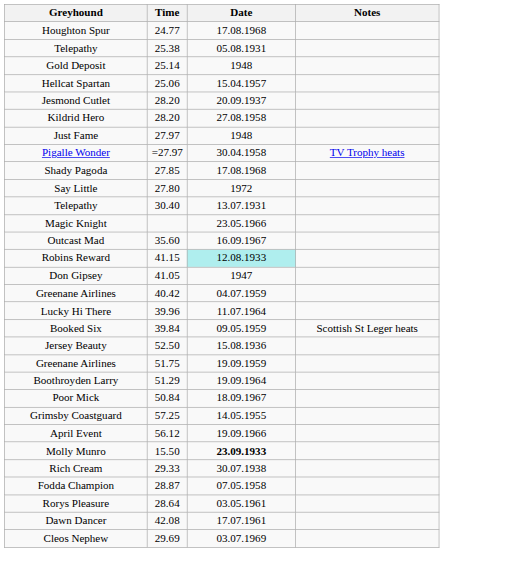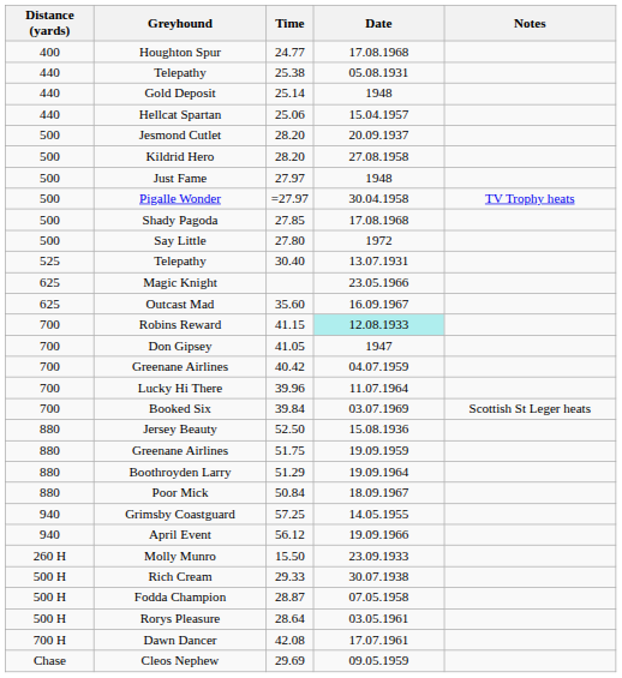 <table class="wikitable" style="font-size: 100%">
 <tr>
+<th width=100>Distance <br>(yards)</th>
 <th width=200>Greyhound</th>
 <th width=50>Time</th>
 <th width=150>Date</th>
 <th width=200>Notes</th>
 </tr>
 <tr align=center>
+<td>400</td>
 <td>Houghton Spur</td>
 <td>24.77</td>
 <td>17.08.1968</td>
 <td></td>
 </tr>
 <tr align=center>
+<td>440</td>
 <td>Telepathy</td>
 <td>25.38</td>
 <td>05.08.1931</td>
 <td></td>
 </tr>
 <tr align=center>
+<td>440</td>
 <td>Gold Deposit</td>
 <td>25.14</td>
 <td>1948</td>
 <td></td>
 </tr>
 <tr align=center>
+<td>440</td>
 <td>Hellcat Spartan</td>
 <td>25.06</td>
 <td>15.04.1957</td>
 <td></td>
 </tr>
 <tr align=center>
+<td>500</td>
 <td>Jesmond Cutlet</td>
 <td>28.20</td>
 <td>20.09.1937</td>
 <td></td>
 </tr>
 <tr align=center>
+<td>500</td>
 <td>Kildrid Hero</td>
 <td>28.20</td>
 <td>27.08.1958</td>
 <td></td>
 </tr>
 <tr align=center>
+<td>500</td>
 <td>Just Fame</td>
 <td>27.97</td>
 <td>1948</td>
 <td></td>
 </tr>
 <tr align=center>
+<td>500</td>
 <td><a href='#'>Pigalle Wonder</a></td>
 <td>=27.97</td>
 <td>30.04.1958</td>
 <td><a href='#'>TV Trophy heats</a></td>
 </tr>
 <tr align=center>
+<td>500</td>
 <td>Shady Pagoda</td>
 <td>27.85</td>
 <td>17.08.1968</td>
 <td></td>
 </tr>
 <tr align=center>
+<td>500</td>
 <td>Say Little</td>
 <td>27.80</td>
 <td>1972</td>
 <td></td>
 </tr>
 <tr align=center>
+<td>525</td>
 <td>Telepathy</td>
 <td>30.40</td>
 <td>13.07.1931</td>
 <td></td>
 </tr>
 <tr align=center>
+<td>625</td>
 <td>Magic Knight</td>
 <td></td>
 <td>23.05.1966</td>
 <td></td>
 </tr>
 <tr align=center>
+<td>625</td>
 <td>Outcast Mad</td>
 <td>35.60</td>
 <td>16.09.1967</td>
 <td></td>
 </tr>
 <tr align=center>
+<td>700</td>
 <td>Robins Reward</td>
 <td>41.15</td>
 <td style="background: paleturquoise;">12.08.1933</td>
 <td></td>
 </tr>
 <tr align=center>
+<td>700</td>
 <td>Don Gipsey</td>
 <td>41.05</td>
 <td>1947</td>
 <td></td>
 </tr>
 <tr align=center>
+<td>700</td>
 <td>Greenane Airlines</td>
 <td>40.42</td>
 <td>04.07.1959</td>
 <td></td>
 </tr>
 <tr align=center>
+<td>700</td>
 <td>Lucky Hi There</td>
 <td>39.96</td>
 <td>11.07.1964</td>
 <td></td>
 </tr>
 <tr align=center>
+<td>700</td>
 <td>Booked Six</td>
 <td>39.84</td>
-<td>09.05.1959</td>
+<td>03.07.1969</td>
 <td>Scottish St Leger heats</td>
 </tr>
 <tr align=center>
+<td>880</td>
 <td>Jersey Beauty</td>
 <td>52.50</td>
 <td>15.08.1936</td>
 <td></td>
 </tr>
 <tr align=center>
+<td>880</td>
 <td>Greenane Airlines</td>
 <td>51.75</td>
 <td>19.09.1959</td>
 <td></td>
 </tr>
 <tr align=center>
+<td>880</td>
 <td>Boothroyden Larry</td>
 <td>51.29</td>
 <td>19.09.1964</td>
 <td></td>
 </tr>
 <tr align=center>
+<td>880</td>
 <td>Poor Mick</td>
 <td>50.84</td>
 <td>18.09.1967</td>
 <td></td>
 </tr>
 <tr align=center>
+<td>940</td>
 <td>Grimsby Coastguard</td>
 <td>57.25</td>
 <td>14.05.1955</td>
 <td></td>
 </tr>
 <tr align=center>
+<td>940</td>
 <td>April Event</td>
 <td>56.12</td>
 <td>19.09.1966</td>
 <td></td>
 </tr>
 <tr align=center>
+<td>260 H</td>
 <td>Molly Munro</td>
 <td>15.50</td>
-<td><strong>23.09.1933</strong></td>
+<td>23.09.1933</td>
 <td></td>
 </tr>
 <tr align=center>
+<td>500 H</td>
 <td>Rich Cream</td>
 <td>29.33</td>
 <td>30.07.1938</td>
 <td></td>
 </tr>
 <tr align=center>
+<td>500 H</td>
 <td>Fodda Champion</td>
 <td>28.87</td>
 <td>07.05.1958</td>
 <td></td>
 </tr>
 <tr align=center>
+<td>500 H</td>
 <td>Rorys Pleasure</td>
 <td>28.64</td>
 <td>03.05.1961</td>
 <td></td>
 </tr>
 <tr align=center>
+<td>700 H</td>
 <td>Dawn Dancer</td>
 <td>42.08</td>
 <td>17.07.1961</td>
 <td></td>
 </tr>
 <tr align=center>
+<td 500>Chase</td>
 <td>Cleos Nephew</td>
 <td>29.69</td>
-<td>03.07.1969</td>
+<td>09.05.1959</td>
 <td></td>
 </tr>
 </table>
